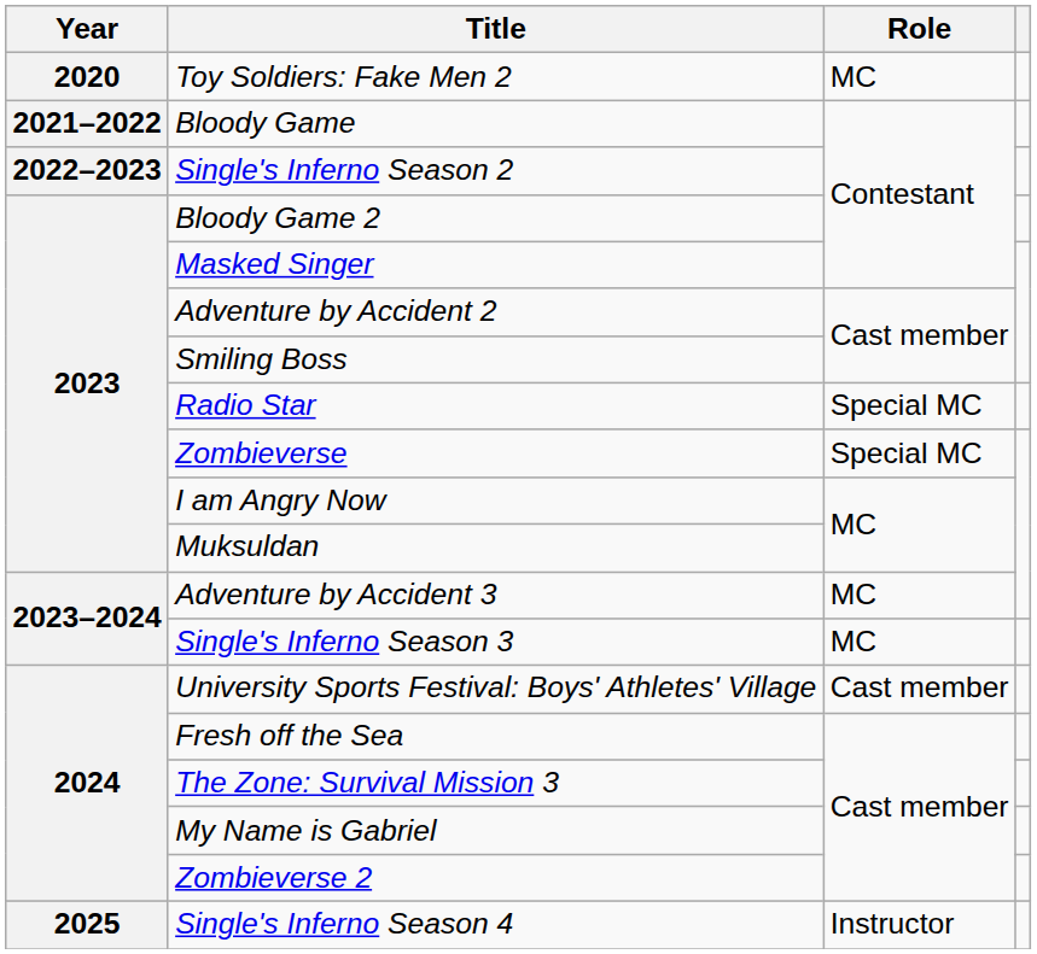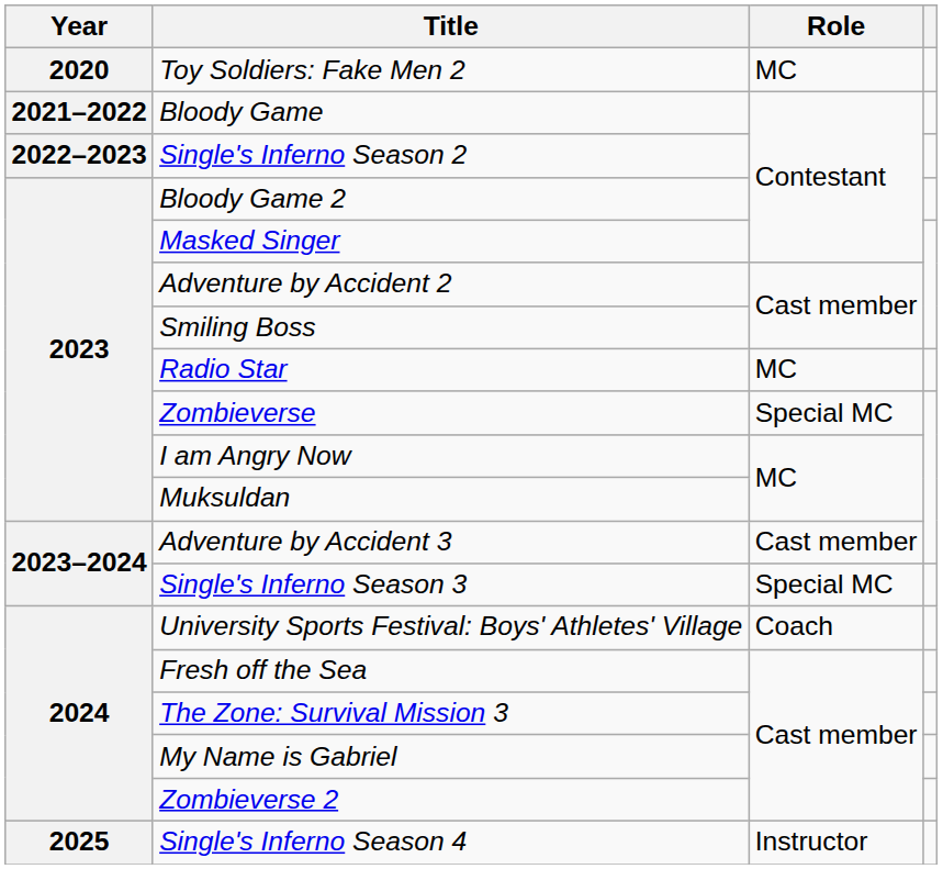 <table class="wikitable plainrowheaders">
 <tr>
 <th scope="col">Year</th>
 <th scope="col">Title</th>
 <th scope="col">Role</th>
 <th scope="col"></th>
 </tr>
 <tr>
 <th scope="row">2020</th>
 <td><em>Toy Soldiers: Fake Men 2</em></td>
 <td>MC</td>
 <td style="text-align:center"></td>
 </tr>
 <tr>
 <th scope="row">2021–2022</th>
 <td><em>Bloody Game</em></td>
 <td rowspan="4">Contestant</td>
 <td style="text-align:center"></td>
 </tr>
 <tr>
 <th scope="row">2022–2023</th>
 <td><em><a href='#'>Single's Inferno</a> Season 2</em></td>
 <td style="text-align:center"></td>
 </tr>
 <tr>
 <th scope="row" rowspan="8">2023</th>
 <td><em>Bloody Game 2</em></td>
 <td style="text-align:center"></td>
 </tr>
 <tr>
 <td><em><a href='#'>Masked Singer</a></em></td>
 <td style="text-align:center" rowspan="3"></td>
 </tr>
 <tr>
 <td><em>Adventure by Accident 2</em></td>
 <td rowspan="2">Cast member</td>
 </tr>
 <tr>
 <td><em>Smiling Boss</em></td>
 </tr>
 <tr>
 <td><em><a href='#'>Radio Star</a></em></td>
-<td>Special MC</td>
+<td>MC</td>
 <td style="text-align:center"></td>
 </tr>
 <tr>
 <td><em><a href='#'>Zombieverse</a></em></td>
 <td>Special MC</td>
 <td style="text-align:center" rowspan="4"></td>
 </tr>
 <tr>
 <td><em>I am Angry Now</em></td>
 <td rowspan="2">MC</td>
 </tr>
 <tr>
 <td><em>Muksuldan</em></td>
 </tr>
 <tr>
 <th scope="row" rowspan="2">2023–2024</th>
 <td><em>Adventure by Accident 3</em></td>
-<td>MC</td>
+<td>Cast member</td>
 </tr>
 <tr>
 <td><em><a href='#'>Single's Inferno</a> Season 3</em></td>
-<td>MC</td>
+<td>Special MC</td>
 <td style="text-align:center"></td>
 </tr>
 <tr>
 <th scope="row" rowspan="5">2024</th>
 <td><em>University Sports Festival: Boys' Athletes' Village</em></td>
-<td>Cast member</td>
+<td>Coach</td>
 <td style="text-align:center"></td>
 </tr>
 <tr>
 <td><em>Fresh off the Sea</em></td>
 <td rowspan="4">Cast member</td>
 <td style="text-align:center"></td>
 </tr>
 <tr>
 <td><em><a href='#'>The Zone: Survival Mission</a> 3</em></td>
 <td style="text-align:center"></td>
 </tr>
 <tr>
 <td><em>My Name is Gabriel</em></td>
 <td style="text-align:center"></td>
 </tr>
 <tr>
 <td><em><a href='#'>Zombieverse 2</a></em></td>
 <td style="text-align:center"></td>
 </tr>
 <tr>
 <th scope="row">2025</th>
 <td><em><a href='#'>Single's Inferno</a> Season 4</em></td>
 <td>Instructor</td>
 <td style="text-align:center"></td>
 </tr>
 </table>
